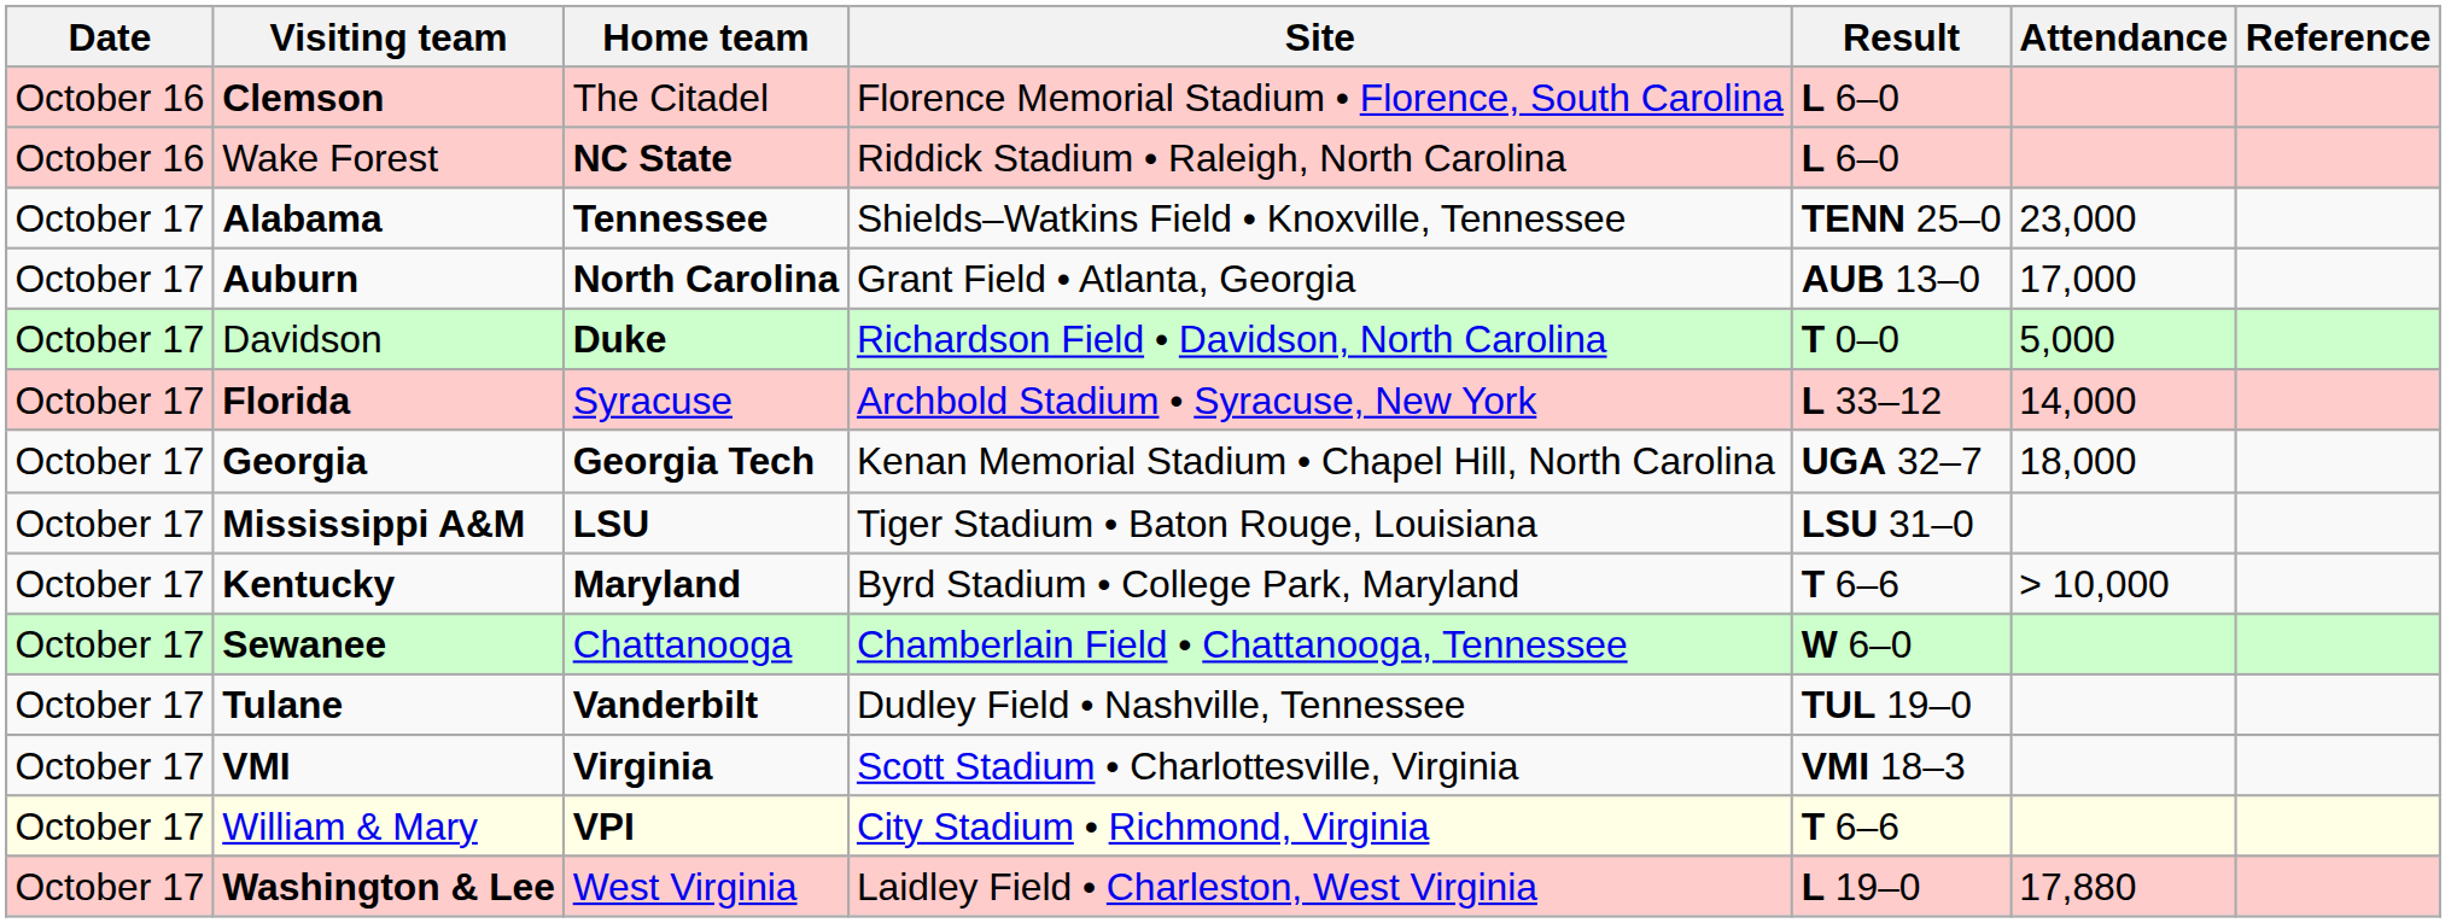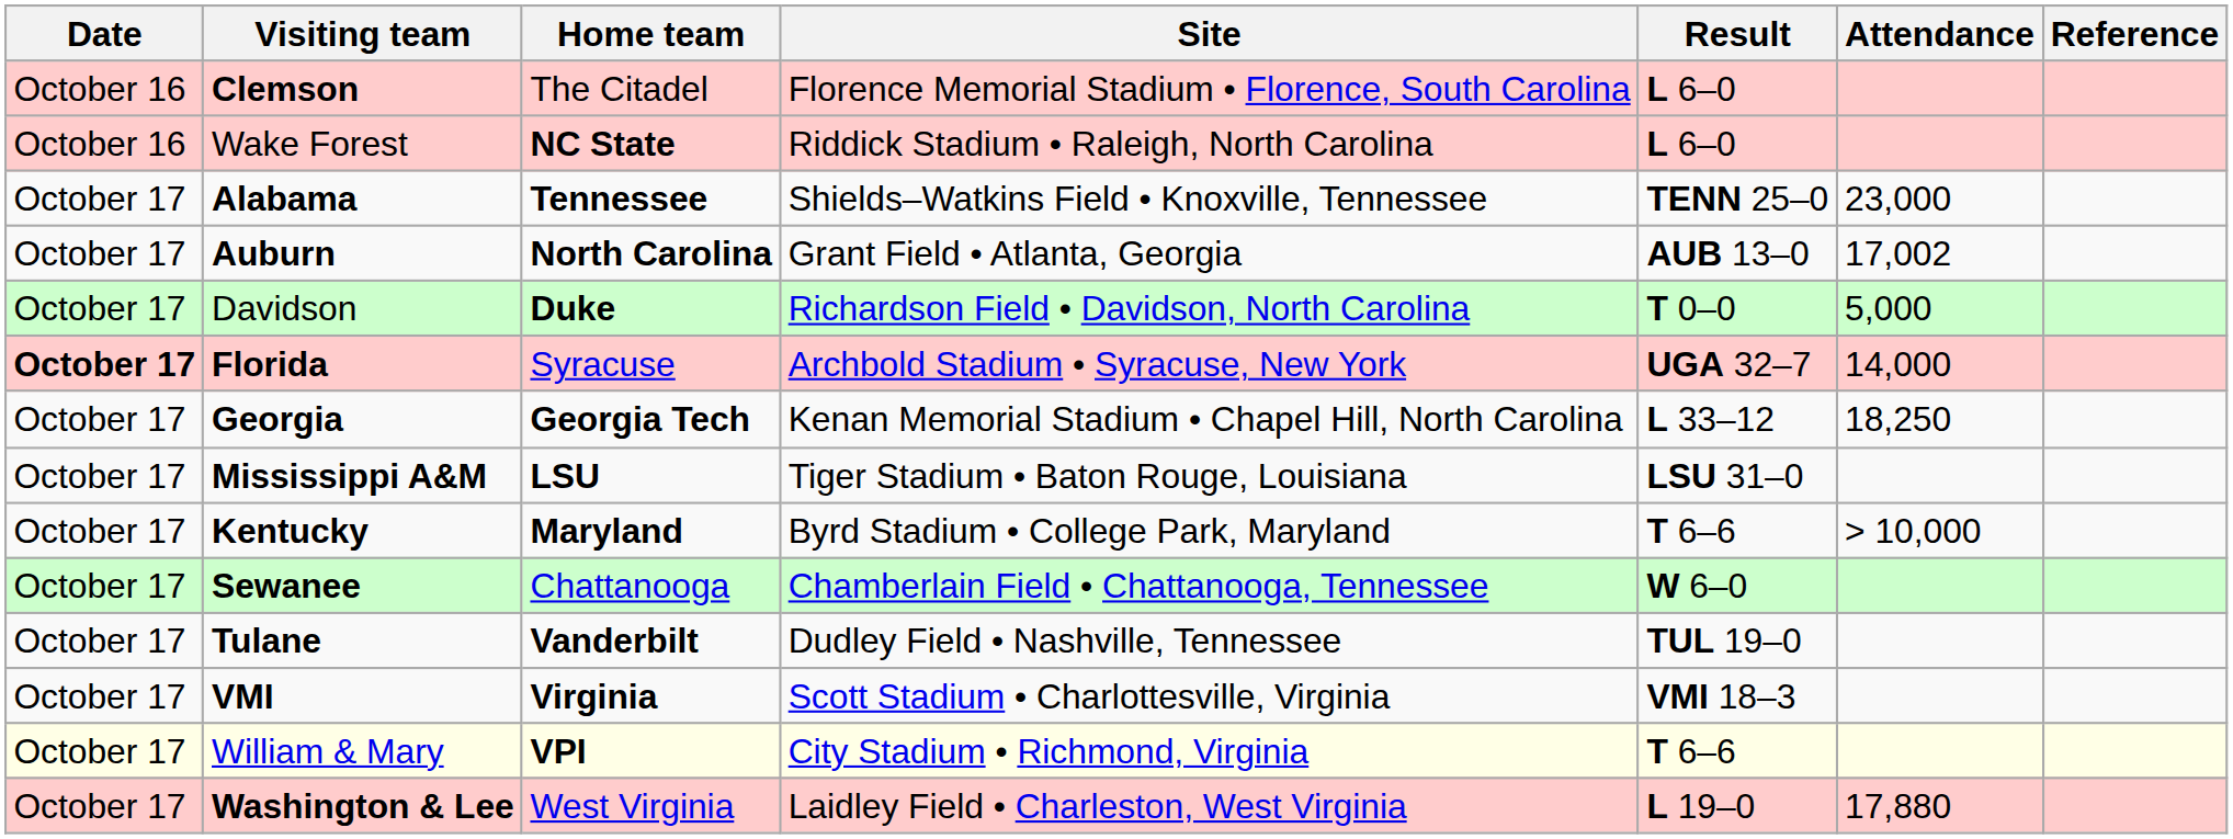 <table class="wikitable" style="font-size:95%;">
 <tr>
 <th>Date</th>
 <th>Visiting team</th>
 <th>Home team</th>
 <th>Site</th>
 <th>Result</th>
 <th>Attendance</th>
 <th class="unsortable">Reference</th>
 </tr>
 <tr bgcolor=ffcccc>
 <td>October 16</td>
 <td><strong>Clemson</strong></td>
 <td>The Citadel</td>
 <td>Florence Memorial Stadium • <a href='#'>Florence, South Carolina</a></td>
 <td><strong>L</strong> 6–0</td>
 <td></td>
 <td></td>
 </tr>
 <tr bgcolor=ffcccc>
 <td>October 16</td>
 <td>Wake Forest</td>
 <td><strong>NC State</strong></td>
 <td>Riddick Stadium • Raleigh, North Carolina</td>
 <td><strong>L</strong> 6–0</td>
 <td></td>
 <td></td>
 </tr>
 <tr bgcolor=>
 <td>October 17</td>
 <td><strong>Alabama</strong></td>
 <td><strong>Tennessee</strong></td>
 <td>Shields–Watkins Field • Knoxville, Tennessee</td>
 <td><strong>TENN</strong> 25–0</td>
 <td>23,000</td>
 <td></td>
 </tr>
 <tr bgcolor=>
 <td>October 17</td>
 <td><strong>Auburn</strong></td>
 <td><strong>North Carolina</strong></td>
 <td>Grant Field • Atlanta, Georgia</td>
 <td><strong>AUB</strong> 13–0</td>
-<td>17,000</td>
+<td>17,002</td>
 <td></td>
 </tr>
 <tr bgcolor=ccffcc>
 <td>October 17</td>
 <td>Davidson</td>
 <td><strong>Duke</strong></td>
 <td><a href='#'>Richardson Field</a> • <a href='#'>Davidson, North Carolina</a></td>
 <td><strong>T</strong> 0–0</td>
 <td>5,000</td>
 <td></td>
 </tr>
 <tr bgcolor=ffcccc>
-<td>October 17</td>
+<td><strong>October 17</strong></td>
 <td><strong>Florida</strong></td>
 <td><a href='#'>Syracuse</a></td>
 <td><a href='#'>Archbold Stadium</a> • <a href='#'>Syracuse, New York</a></td>
-<td><strong>L</strong> 33–12</td>
+<td><strong>UGA</strong> 32–7</td>
 <td>14,000</td>
 <td></td>
 </tr>
 <tr bgcolor=>
 <td>October 17</td>
 <td><strong>Georgia</strong></td>
 <td><strong>Georgia Tech</strong></td>
 <td>Kenan Memorial Stadium • Chapel Hill, North Carolina</td>
-<td><strong>UGA</strong> 32–7</td>
-<td>18,000</td>
+<td><strong>L</strong> 33–12</td>
+<td>18,250</td>
 <td></td>
 </tr>
 <tr bgcolor=>
 <td>October 17</td>
 <td><strong>Mississippi A&M</strong></td>
 <td><strong>LSU</strong></td>
 <td>Tiger Stadium • Baton Rouge, Louisiana</td>
 <td><strong>LSU</strong> 31–0</td>
 <td></td>
 <td></td>
 </tr>
 <tr bgcolor=>
 <td>October 17</td>
 <td><strong>Kentucky</strong></td>
 <td><strong>Maryland</strong></td>
 <td>Byrd Stadium • College Park, Maryland</td>
 <td><strong>T</strong> 6–6</td>
 <td>> 10,000</td>
 <td></td>
 </tr>
 <tr bgcolor=ccffcc>
 <td>October 17</td>
 <td><strong>Sewanee</strong></td>
 <td><a href='#'>Chattanooga</a></td>
 <td><a href='#'>Chamberlain Field</a> • <a href='#'>Chattanooga, Tennessee</a></td>
 <td><strong>W</strong> 6–0</td>
 <td></td>
 <td></td>
 </tr>
 <tr bgcolor=>
 <td>October 17</td>
 <td><strong>Tulane</strong></td>
 <td><strong>Vanderbilt</strong></td>
 <td>Dudley Field • Nashville, Tennessee</td>
 <td><strong>TUL</strong> 19–0</td>
 <td></td>
 <td></td>
 </tr>
 <tr bgcolor=>
 <td>October 17</td>
 <td><strong>VMI</strong></td>
 <td><strong>Virginia</strong></td>
 <td><a href='#'>Scott Stadium</a> • Charlottesville, Virginia</td>
 <td><strong>VMI</strong> 18–3</td>
 <td></td>
 <td></td>
 </tr>
 <tr bgcolor=ffffe6>
 <td>October 17</td>
 <td><a href='#'>William & Mary</a></td>
 <td><strong>VPI</strong></td>
 <td><a href='#'>City Stadium</a> • <a href='#'>Richmond, Virginia</a></td>
 <td><strong>T</strong> 6–6</td>
 <td></td>
 <td></td>
 </tr>
 <tr bgcolor=ffcccc>
 <td>October 17</td>
 <td><strong>Washington & Lee</strong></td>
 <td><a href='#'>West Virginia</a></td>
 <td>Laidley Field • <a href='#'>Charleston, West Virginia</a></td>
 <td><strong>L</strong> 19–0</td>
 <td>17,880</td>
 <td></td>
 </tr>
 </table>
